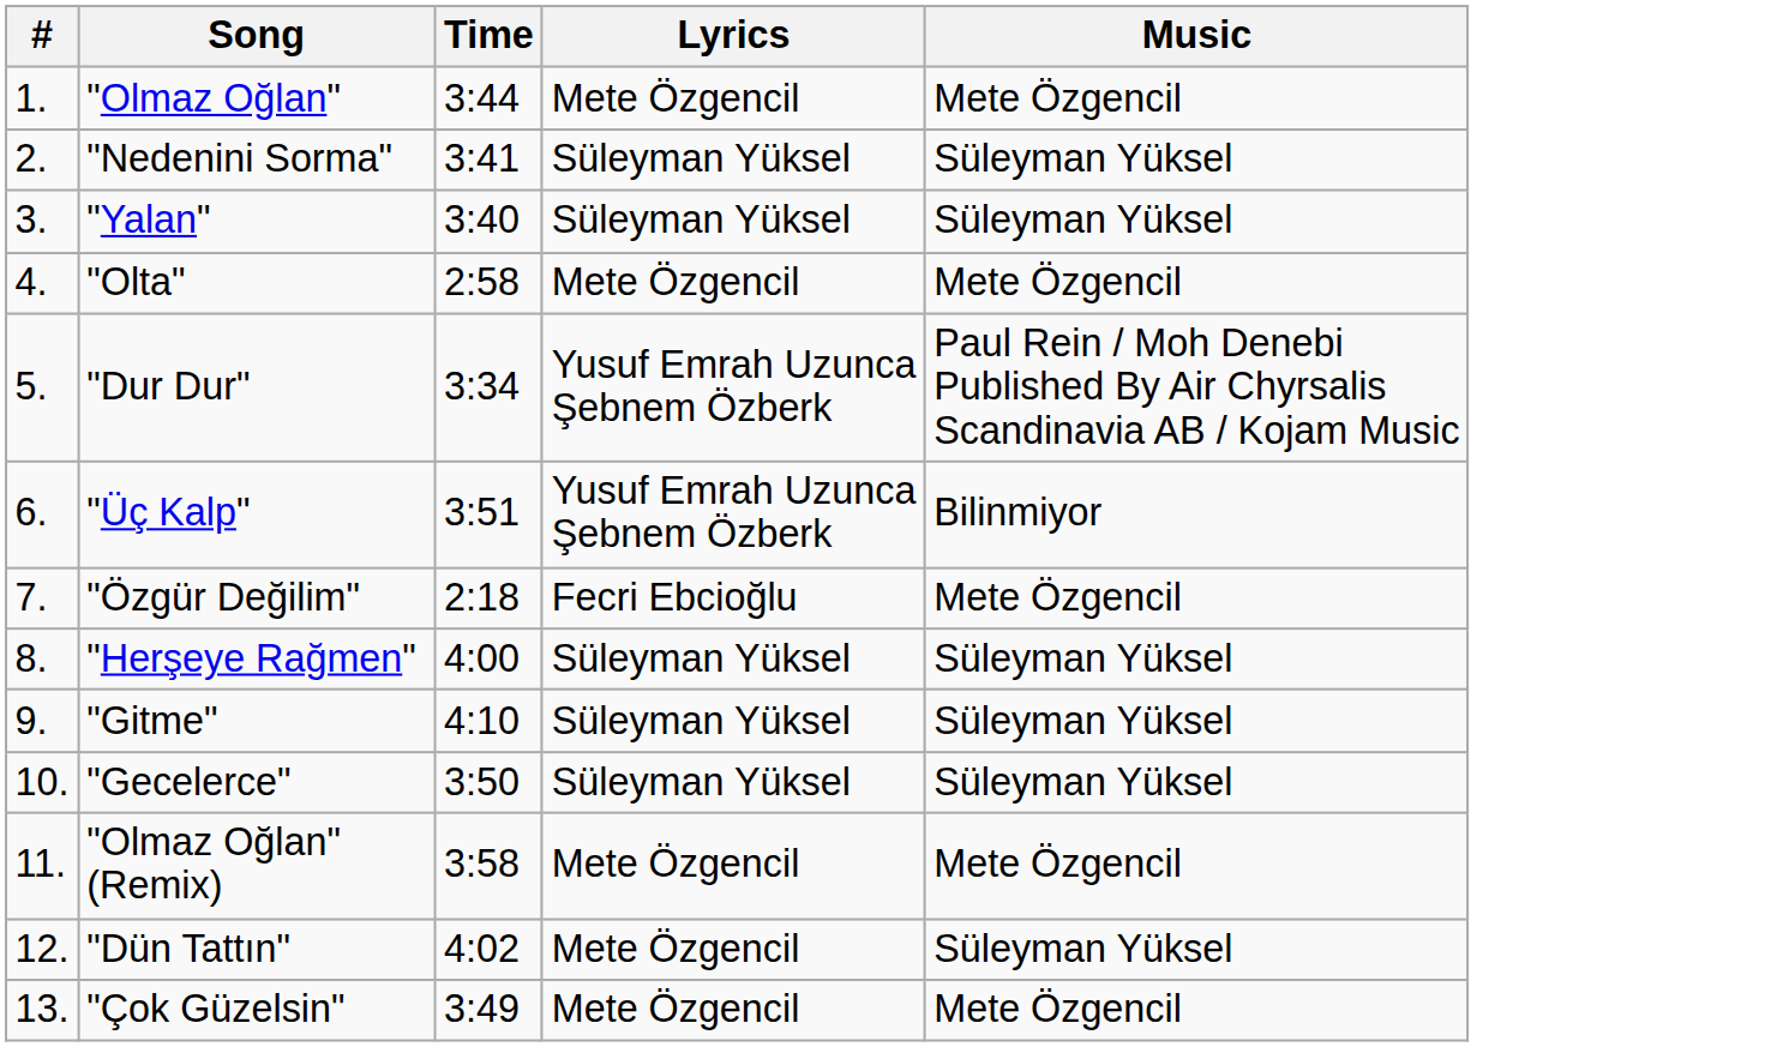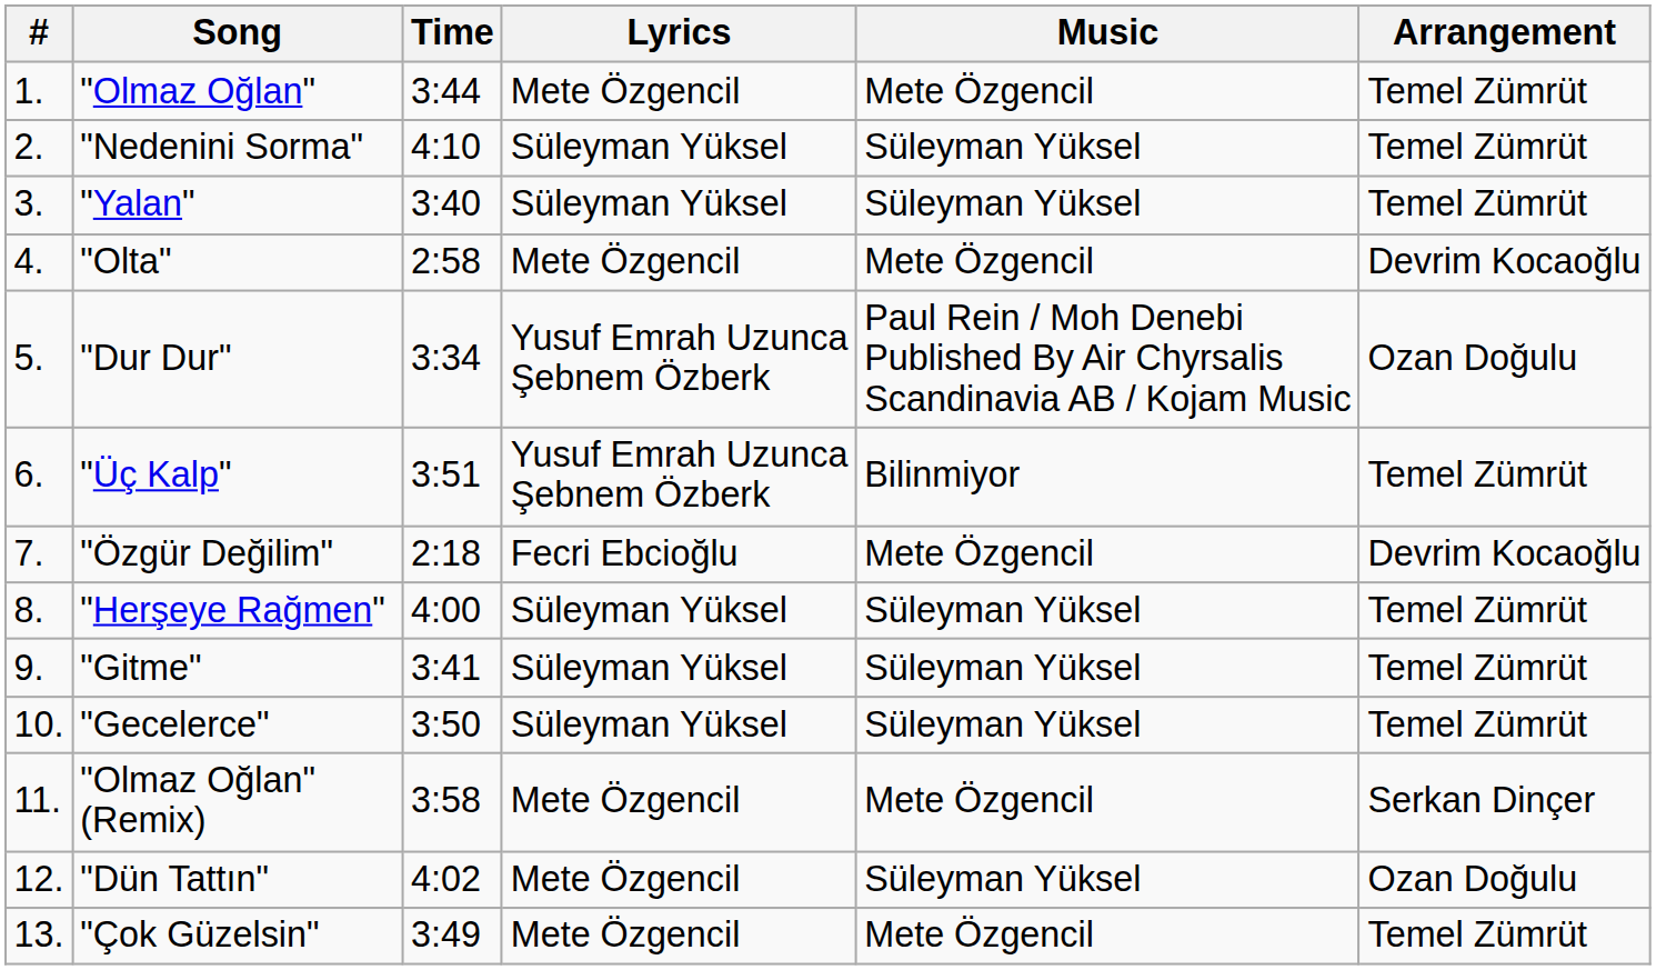 <table class="wikitable">
 <tr>
 <th>#</th>
 <th width="140">Song </th>
 <th>Time </th>
 <th>Lyrics</th>
 <th>Music</th>
+<th>Arrangement</th>
 </tr>
 <tr>
 <td>1.</td>
 <td>"<a href='#'>Olmaz Oğlan</a>"</td>
 <td>3:44</td>
 <td>Mete Özgencil</td>
 <td>Mete Özgencil</td>
+<td>Temel Zümrüt</td>
 </tr>
 <tr>
 <td>2.</td>
 <td>"Nedenini Sorma"</td>
-<td>3:41</td>
+<td>4:10</td>
 <td>Süleyman Yüksel</td>
 <td>Süleyman Yüksel</td>
+<td>Temel Zümrüt</td>
 </tr>
 <tr>
 <td>3.</td>
 <td>"<a href='#'>Yalan</a>"</td>
 <td>3:40</td>
 <td>Süleyman Yüksel</td>
 <td>Süleyman Yüksel</td>
+<td>Temel Zümrüt</td>
 </tr>
 <tr>
 <td>4.</td>
 <td>"Olta"</td>
 <td>2:58</td>
 <td>Mete Özgencil</td>
 <td>Mete Özgencil</td>
+<td>Devrim Kocaoğlu</td>
 </tr>
 <tr>
 <td>5.</td>
 <td>"Dur Dur"</td>
 <td>3:34</td>
 <td>Yusuf Emrah Uzunca<br>Şebnem Özberk</td>
 <td>Paul Rein / Moh Denebi<br>Published By Air Chyrsalis<br>Scandinavia AB / Kojam Music</td>
+<td>Ozan Doğulu</td>
 </tr>
 <tr>
 <td>6.</td>
 <td>"<a href='#'>Üç Kalp</a>"</td>
 <td>3:51</td>
 <td>Yusuf Emrah Uzunca<br>Şebnem Özberk</td>
 <td>Bilinmiyor</td>
+<td>Temel Zümrüt</td>
 </tr>
 <tr>
 <td>7.</td>
 <td>"Özgür Değilim"</td>
 <td>2:18</td>
 <td>Fecri Ebcioğlu</td>
 <td>Mete Özgencil</td>
+<td>Devrim Kocaoğlu</td>
 </tr>
 <tr>
 <td>8.</td>
 <td>"<a href='#'>Herşeye Rağmen</a>"</td>
 <td>4:00</td>
 <td>Süleyman Yüksel</td>
 <td>Süleyman Yüksel</td>
+<td>Temel Zümrüt</td>
 </tr>
 <tr>
 <td>9.</td>
 <td>"Gitme"</td>
-<td>4:10</td>
+<td>3:41</td>
 <td>Süleyman Yüksel</td>
 <td>Süleyman Yüksel</td>
+<td>Temel Zümrüt</td>
 </tr>
 <tr>
 <td>10.</td>
 <td>"Gecelerce"</td>
 <td>3:50</td>
 <td>Süleyman Yüksel</td>
 <td>Süleyman Yüksel</td>
+<td>Temel Zümrüt</td>
 </tr>
 <tr>
 <td>11.</td>
 <td>"Olmaz Oğlan" (Remix)</td>
 <td>3:58</td>
 <td>Mete Özgencil</td>
 <td>Mete Özgencil</td>
+<td>Serkan Dinçer</td>
 </tr>
 <tr>
 <td>12.</td>
 <td>"Dün Tattın"</td>
 <td>4:02</td>
 <td>Mete Özgencil</td>
 <td>Süleyman Yüksel</td>
+<td>Ozan Doğulu</td>
 </tr>
 <tr>
 <td>13.</td>
 <td>"Çok Güzelsin"</td>
 <td>3:49</td>
 <td>Mete Özgencil</td>
 <td>Mete Özgencil</td>
+<td>Temel Zümrüt</td>
 </tr>
 </table>
